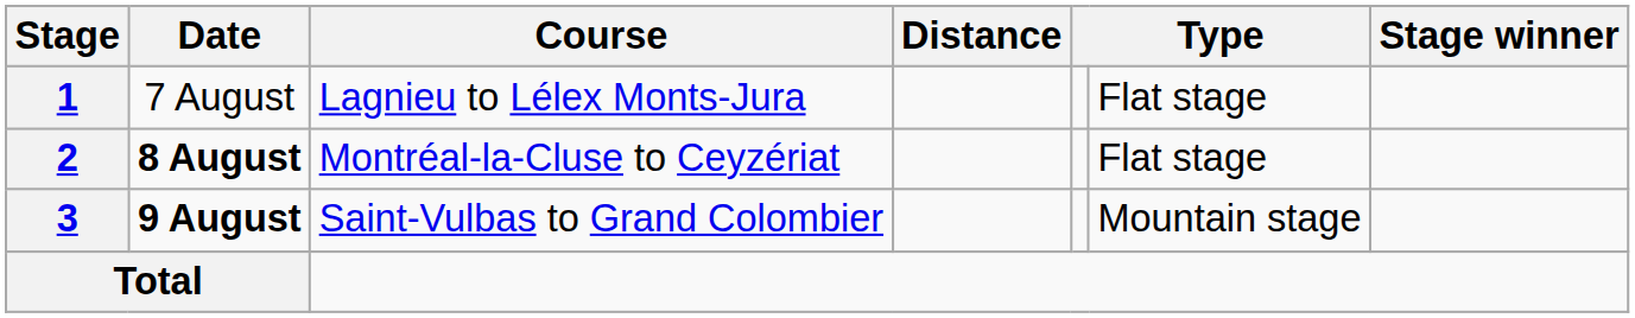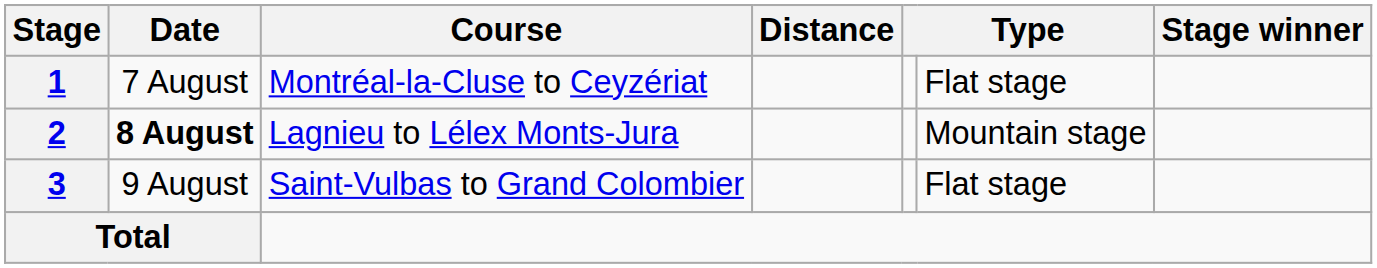 <table class="wikitable">
 <tr>
 <th scope="col">Stage</th>
 <th scope="col">Date</th>
 <th scope="col">Course</th>
 <th scope="col">Distance</th>
 <th scope="col" colspan="2">Type</th>
 <th scope="col">Stage winner</th>
 </tr>
 <tr>
 <th scope="row" style="text-align:center;"><a href='#'>1</a></th>
 <td style="text-align:center;">7 August</td>
-<td><a href='#'>Lagnieu</a> to <a href='#'>Lélex Monts-Jura</a></td>
+<td><a href='#'>Montréal-la-Cluse</a> to <a href='#'>Ceyzériat</a></td>
 <td style="text-align:center;"></td>
 <td></td>
 <td>Flat stage</td>
 <td></td>
 </tr>
 <tr>
 <th scope="row" style="text-align:center;"><a href='#'>2</a></th>
 <td style="text-align:center;"><strong>8 August</strong></td>
-<td><a href='#'>Montréal-la-Cluse</a> to <a href='#'>Ceyzériat</a></td>
+<td><a href='#'>Lagnieu</a> to <a href='#'>Lélex Monts-Jura</a></td>
 <td style="text-align:center;"></td>
 <td></td>
-<td>Flat stage</td>
+<td>Mountain stage</td>
 <td></td>
 </tr>
 <tr>
 <th scope="row" style="text-align:center;"><a href='#'>3</a></th>
-<td style="text-align:center;"><strong>9 August</strong></td>
+<td style="text-align:center;">9 August</td>
 <td><a href='#'>Saint-Vulbas</a> to <a href='#'>Grand Colombier</a></td>
 <td style="text-align:center;"></td>
 <td></td>
-<td>Mountain stage</td>
+<td>Flat stage</td>
 <td></td>
 </tr>
 <tr>
 <th colspan="2">Total</th>
 <td colspan="5" style="text-align:center;"></td>
 </tr>
 </table>
